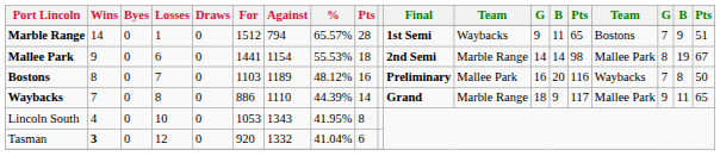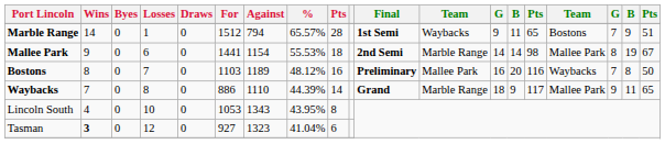 <table style="font-size: 85%; text-align: left;" class="wikitable">
 <tr>
 <th style="color:crimson">Port Lincoln</th>
 <th style="color:crimson">Wins</th>
 <th style="color:crimson">Byes</th>
 <th style="color:crimson">Losses</th>
 <th style="color:crimson">Draws</th>
 <th style="color:crimson">For</th>
 <th style="color:crimson">Against</th>
 <th style="color:crimson">%</th>
 <th style="color:crimson">Pts</th>
 <th></th>
 <th style="color:green">Final</th>
 <th style="color:green">Team</th>
 <th style="color:green">G</th>
 <th style="color:green">B</th>
 <th style="color:green">Pts</th>
 <th style="color:green">Team</th>
 <th style="color:green">G</th>
 <th style="color:green">B</th>
 <th style="color:green">Pts</th>
 </tr>
 <tr>
 </tr>
 <tr>
 </tr>
 <tr>
 <td><strong>	Marble Range	</strong></td>
 <td>14</td>
 <td>0</td>
 <td>1</td>
 <td>0</td>
 <td>1512</td>
 <td>794</td>
 <td>65.57%</td>
 <td>28</td>
 <td></td>
 <td><strong>1st Semi</strong></td>
 <td>Waybacks</td>
 <td>9</td>
 <td>11</td>
 <td>65</td>
 <td>Bostons</td>
 <td>7</td>
 <td>9</td>
 <td>51</td>
 </tr>
 <tr>
 <td><strong>	Mallee Park	</strong></td>
 <td>9</td>
 <td>0</td>
 <td>6</td>
 <td>0</td>
 <td>1441</td>
 <td>1154</td>
 <td>55.53%</td>
 <td>18</td>
 <td></td>
 <td><strong>2nd Semi</strong></td>
 <td>Marble Range</td>
 <td>14</td>
 <td>14</td>
 <td>98</td>
 <td>Mallee Park</td>
 <td>8</td>
 <td>19</td>
 <td>67</td>
 </tr>
 <tr>
 <td><strong>	Bostons	</strong></td>
 <td>8</td>
 <td>0</td>
 <td>7</td>
 <td>0</td>
 <td>1103</td>
 <td>1189</td>
 <td>48.12%</td>
 <td>16</td>
 <td></td>
 <td><strong>Preliminary</strong></td>
 <td>Mallee Park</td>
 <td>16</td>
 <td>20</td>
 <td>116</td>
 <td>Waybacks</td>
 <td>7</td>
 <td>8</td>
 <td>50</td>
 </tr>
 <tr>
 <td><strong>	Waybacks	</strong></td>
 <td>7</td>
 <td>0</td>
 <td>8</td>
 <td>0</td>
 <td>886</td>
 <td>1110</td>
 <td>44.39%</td>
 <td>14</td>
 <td></td>
 <td><strong>Grand</strong></td>
 <td>Marble Range</td>
 <td>18</td>
 <td>9</td>
 <td>117</td>
 <td>Mallee Park</td>
 <td>9</td>
 <td>11</td>
 <td>65</td>
 </tr>
 <tr>
 <td>Lincoln South</td>
 <td>4</td>
 <td>0</td>
 <td>10</td>
 <td>0</td>
 <td>1053</td>
 <td>1343</td>
-<td>41.95%</td>
+<td>43.95%</td>
 <td>8</td>
 <td></td>
 </tr>
 <tr>
 <td>Tasman</td>
 <td><strong>3</strong></td>
 <td>0</td>
 <td>12</td>
 <td>0</td>
-<td>920</td>
-<td>1332</td>
+<td>927</td>
+<td>1323</td>
 <td>41.04%</td>
 <td>6</td>
 <td></td>
 </tr>
 <tr>
 </tr>
 </table>
